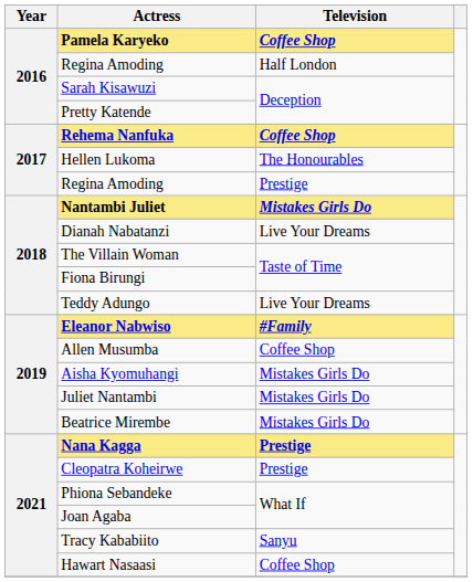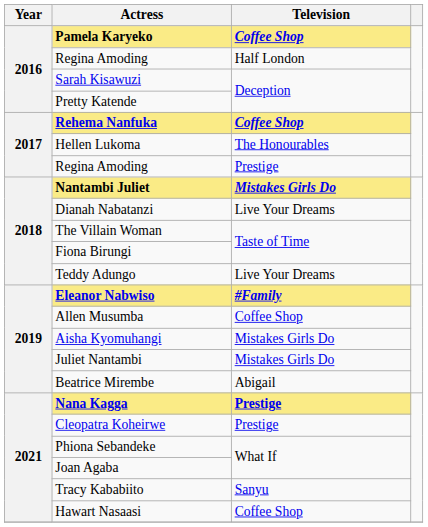 <table class="wikitable sortable">
 <tr>
 <th scope="col" style="width:8%;">Year</th>
 <th scope="col" style="width:30%;">Actress</th>
 <th scope="col" style="width:30%;">Television</th>
 <th scope="col" style="width:2%;" class="unsortable"></th>
 </tr>
 <tr>
 <th scope="row" rowspan=4 style="text-align:center;">2016 <br></th>
 <td style="background:#FAEB86;"><strong>Pamela Karyeko</strong></td>
 <td style="background:#FAEB86;"><strong><em><a href='#'>Coffee Shop</a></em></strong></td>
 <td rowspan="4"></td>
 </tr>
 <tr>
 <td>Regina Amoding</td>
 <td>Half London</td>
 </tr>
 <tr>
 <td><a href='#'>Sarah Kisawuzi</a></td>
 <td rowspan="2"><a href='#'>Deception</a></td>
 </tr>
 <tr>
 <td>Pretty Katende</td>
 </tr>
 <tr>
 <th scope="row" rowspan=3 style="text-align:center;">2017 <br></th>
 <td style="background:#FAEB86;"><strong><a href='#'>Rehema Nanfuka</a></strong></td>
 <td style="background:#FAEB86;"><strong><em><a href='#'>Coffee Shop</a></em></strong></td>
 <td rowspan="3"></td>
 </tr>
 <tr>
 <td>Hellen Lukoma</td>
 <td><a href='#'>The Honourables</a></td>
 </tr>
 <tr>
 <td>Regina Amoding</td>
 <td><a href='#'>Prestige</a></td>
 </tr>
 <tr>
 <th scope="row" rowspan=5 style="text-align:center;">2018 <br></th>
 <td style="background:#FAEB86;"><strong>Nantambi Juliet</strong></td>
 <td style="background:#FAEB86;"><strong><em><a href='#'>Mistakes Girls Do</a></em></strong></td>
 <td rowspan="5"></td>
 </tr>
 <tr>
 <td>Dianah Nabatanzi</td>
 <td>Live Your Dreams</td>
 </tr>
 <tr>
 <td>The Villain Woman</td>
 <td rowspan="2"><a href='#'>Taste of Time</a></td>
 </tr>
 <tr>
 <td>Fiona Birungi</td>
 </tr>
 <tr>
 <td>Teddy Adungo</td>
 <td>Live Your Dreams</td>
 </tr>
 <tr>
 <th scope="row" rowspan=5 style="text-align:center;">2019 <br></th>
 <td style="background:#FAEB86;"><strong><a href='#'>Eleanor Nabwiso</a></strong></td>
 <td style="background:#FAEB86;"><strong><em><a href='#'>#Family</a></em></strong></td>
 <td rowspan="5"></td>
 </tr>
 <tr>
 <td>Allen Musumba</td>
 <td><a href='#'>Coffee Shop</a></td>
 </tr>
 <tr>
 <td><a href='#'>Aisha Kyomuhangi</a></td>
 <td><a href='#'>Mistakes Girls Do</a></td>
 </tr>
 <tr>
 <td>Juliet Nantambi</td>
 <td><a href='#'>Mistakes Girls Do</a></td>
 </tr>
 <tr>
 <td>Beatrice Mirembe</td>
-<td><a href='#'>Mistakes Girls Do</a></td>
+<td>Abigail</td>
 </tr>
 <tr>
 <th scope="row" rowspan=6 style="text-align:center;">2021 <br></th>
 <td style="background:#FAEB86;"><strong><a href='#'>Nana Kagga</a></strong></td>
 <td style="background:#FAEB86;"><strong><a href='#'>Prestige</a></strong></td>
 <td rowspan=6></td>
 </tr>
 <tr>
 <td><a href='#'>Cleopatra Koheirwe</a></td>
 <td><a href='#'>Prestige</a></td>
 </tr>
 <tr>
 <td>Phiona Sebandeke</td>
 <td rowspan=2>What If</td>
 </tr>
 <tr>
 <td>Joan Agaba</td>
 </tr>
 <tr>
 <td>Tracy Kababiito</td>
 <td><a href='#'>Sanyu</a></td>
 </tr>
 <tr>
 <td>Hawart Nasaasi</td>
 <td><a href='#'>Coffee Shop</a></td>
 </tr>
 <tr>
 </tr>
 </table>
